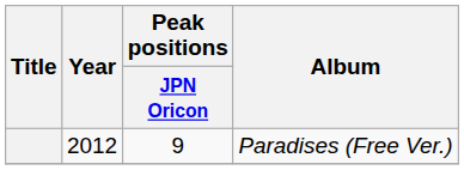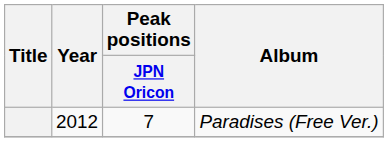 <table class="wikitable plainrowheaders" style="text-align:center;">
 <tr>
 <th scope="col" rowspan="2">Title</th>
 <th scope="col" rowspan="2">Year</th>
 <th scope="col">Peak<br> positions</th>
 <th scope="col" rowspan="2">Album</th>
 </tr>
 <tr>
 <th scope="col"><small><a href='#'>JPN<br>Oricon</a></small><br></th>
 </tr>
 <tr>
 <th scope="row"></th>
 <td>2012</td>
-<td>9</td>
+<td>7</td>
 <td><em>Paradises (Free Ver.)</em></td>
 </tr>
 <tr>
 </tr>
 </table>
